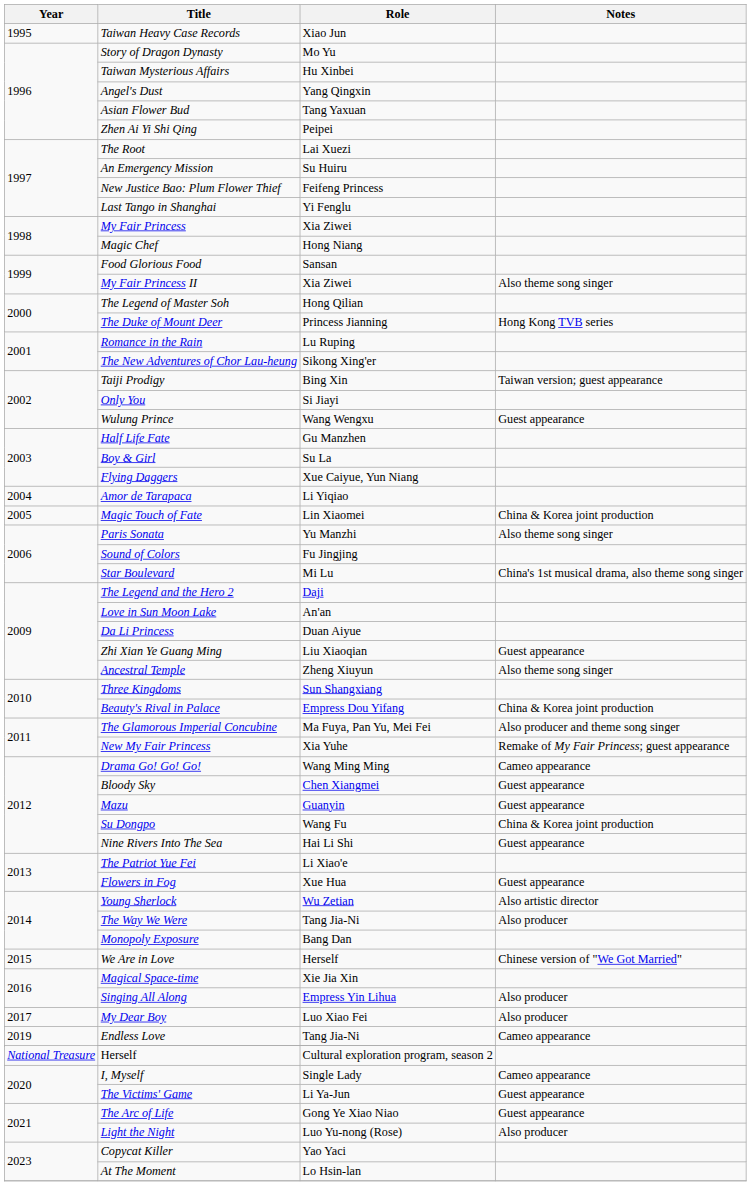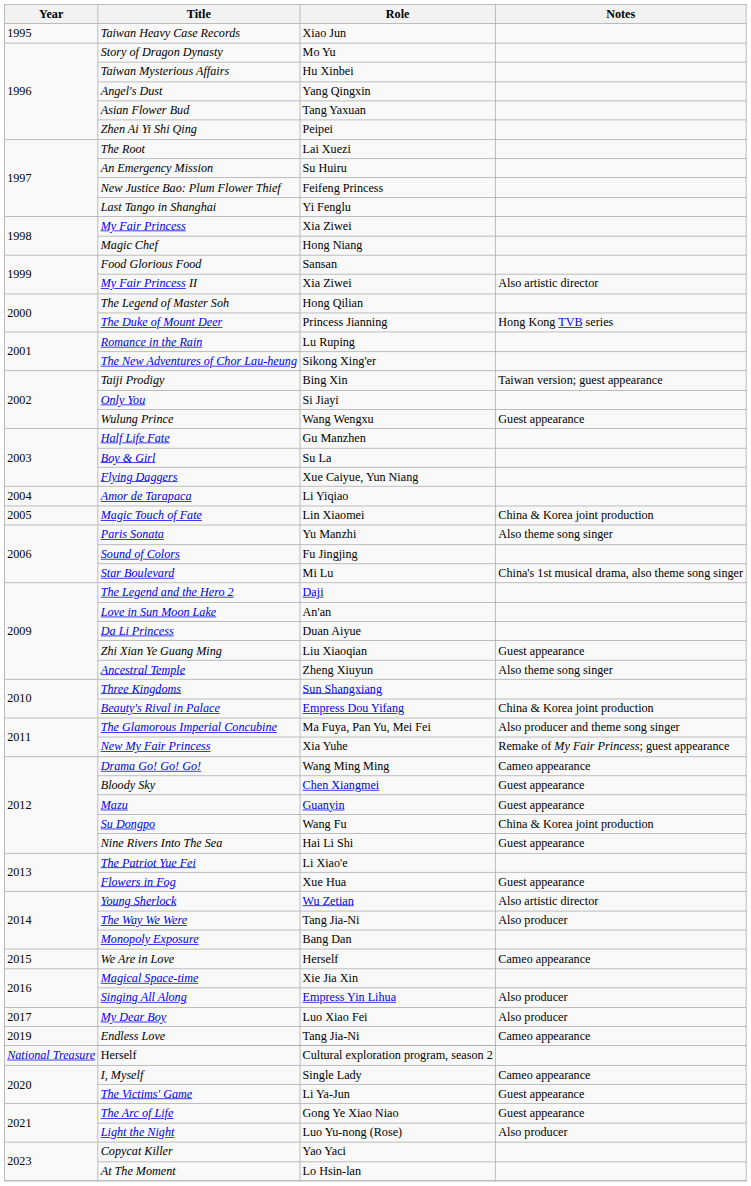 <table class="wikitable sortable">
 <tr>
 <th>Year</th>
 <th>Title</th>
 <th>Role</th>
 <th class="unsortable">Notes</th>
 </tr>
 <tr>
 <td>1995</td>
 <td><em>Taiwan Heavy Case Records</em></td>
 <td>Xiao Jun</td>
 <td></td>
 </tr>
 <tr>
 <td rowspan="5">1996</td>
 <td><em>Story of Dragon Dynasty</em></td>
 <td>Mo Yu</td>
 <td></td>
 </tr>
 <tr>
 <td><em>Taiwan Mysterious Affairs</em></td>
 <td>Hu Xinbei</td>
 <td></td>
 </tr>
 <tr>
 <td><em>Angel's Dust</em></td>
 <td>Yang Qingxin</td>
 <td></td>
 </tr>
 <tr>
 <td><em>Asian Flower Bud</em></td>
 <td>Tang Yaxuan</td>
 <td></td>
 </tr>
 <tr>
 <td><em>Zhen Ai Yi Shi Qing</em></td>
 <td>Peipei</td>
 <td></td>
 </tr>
 <tr>
 <td rowspan="4">1997</td>
 <td><em>The Root</em></td>
 <td>Lai Xuezi</td>
 <td></td>
 </tr>
 <tr>
 <td><em>An Emergency Mission</em></td>
 <td>Su Huiru</td>
 <td></td>
 </tr>
 <tr>
 <td><em>New Justice Bao: Plum Flower Thief</em></td>
 <td>Feifeng Princess</td>
 <td></td>
 </tr>
 <tr>
 <td><em>Last Tango in Shanghai</em></td>
 <td>Yi Fenglu</td>
 <td></td>
 </tr>
 <tr>
 <td rowspan="2">1998</td>
 <td><em><a href='#'>My Fair Princess</a></em></td>
 <td>Xia Ziwei</td>
 <td></td>
 </tr>
 <tr>
 <td><em>Magic Chef</em></td>
 <td>Hong Niang</td>
 <td></td>
 </tr>
 <tr>
 <td rowspan="2">1999</td>
 <td><em>Food Glorious Food</em></td>
 <td>Sansan</td>
 <td></td>
 </tr>
 <tr>
 <td><em><a href='#'>My Fair Princess</a> II</em></td>
 <td>Xia Ziwei</td>
-<td>Also theme song singer</td>
+<td>Also artistic director</td>
 </tr>
 <tr>
 <td rowspan="2">2000</td>
 <td><em>The Legend of Master Soh</em></td>
 <td>Hong Qilian</td>
 <td></td>
 </tr>
 <tr>
 <td><em><a href='#'>The Duke of Mount Deer</a></em></td>
 <td>Princess Jianning</td>
 <td>Hong Kong <a href='#'>TVB</a> series</td>
 </tr>
 <tr>
 <td rowspan="2">2001</td>
 <td><em><a href='#'>Romance in the Rain</a></em></td>
 <td>Lu Ruping</td>
 <td></td>
 </tr>
 <tr>
 <td><em><a href='#'>The New Adventures of Chor Lau-heung</a></em></td>
 <td>Sikong Xing'er</td>
 <td></td>
 </tr>
 <tr>
 <td rowspan="3">2002</td>
 <td><em>Taiji Prodigy</em></td>
 <td>Bing Xin</td>
 <td>Taiwan version; guest appearance</td>
 </tr>
 <tr>
 <td><em><a href='#'>Only You</a></em></td>
 <td>Si Jiayi</td>
 <td></td>
 </tr>
 <tr>
 <td><em>Wulung Prince</em></td>
 <td>Wang Wengxu</td>
 <td>Guest appearance</td>
 </tr>
 <tr>
 <td rowspan="3">2003</td>
 <td><em><a href='#'>Half Life Fate</a></em></td>
 <td>Gu Manzhen</td>
 <td></td>
 </tr>
 <tr>
 <td><em><a href='#'>Boy & Girl</a></em></td>
 <td>Su La</td>
 <td></td>
 </tr>
 <tr>
 <td><em><a href='#'>Flying Daggers</a></em></td>
 <td>Xue Caiyue, Yun Niang</td>
 <td></td>
 </tr>
 <tr>
 <td>2004</td>
 <td><em><a href='#'>Amor de Tarapaca</a></em></td>
 <td>Li Yiqiao</td>
 <td></td>
 </tr>
 <tr>
 <td>2005</td>
 <td><em><a href='#'>Magic Touch of Fate</a></em></td>
 <td>Lin Xiaomei</td>
 <td>China & Korea joint production</td>
 </tr>
 <tr>
 <td rowspan="3">2006</td>
 <td><em><a href='#'>Paris Sonata</a></em></td>
 <td>Yu Manzhi</td>
 <td>Also theme song singer</td>
 </tr>
 <tr>
 <td><em><a href='#'>Sound of Colors</a></em></td>
 <td>Fu Jingjing</td>
 <td></td>
 </tr>
 <tr>
 <td><em><a href='#'>Star Boulevard</a></em></td>
 <td>Mi Lu</td>
 <td>China's 1st musical drama, also theme song singer</td>
 </tr>
 <tr>
 <td rowspan="5">2009</td>
 <td><em><a href='#'>The Legend and the Hero 2</a></em></td>
 <td><a href='#'>Daji</a></td>
 <td></td>
 </tr>
 <tr>
 <td><em><a href='#'>Love in Sun Moon Lake</a></em></td>
 <td>An'an</td>
 <td></td>
 </tr>
 <tr>
 <td><em><a href='#'>Da Li Princess</a></em></td>
 <td>Duan Aiyue</td>
 <td></td>
 </tr>
 <tr>
 <td><em>Zhi Xian Ye Guang Ming</em></td>
 <td>Liu Xiaoqian</td>
 <td>Guest appearance</td>
 </tr>
 <tr>
 <td><em><a href='#'>Ancestral Temple</a></em></td>
 <td>Zheng Xiuyun</td>
 <td>Also theme song singer</td>
 </tr>
 <tr>
 <td rowspan="2">2010</td>
 <td><em><a href='#'>Three Kingdoms</a></em></td>
 <td><a href='#'>Sun Shangxiang</a></td>
 <td></td>
 </tr>
 <tr>
 <td><em><a href='#'>Beauty's Rival in Palace</a></em></td>
 <td><a href='#'>Empress Dou Yifang</a></td>
 <td>China & Korea joint production</td>
 </tr>
 <tr>
 <td rowspan="2">2011</td>
 <td><em><a href='#'>The Glamorous Imperial Concubine</a></em></td>
 <td>Ma Fuya, Pan Yu, Mei Fei</td>
 <td>Also producer and theme song singer</td>
 </tr>
 <tr>
 <td><em><a href='#'>New My Fair Princess</a></em></td>
 <td>Xia Yuhe</td>
 <td>Remake of <em>My Fair Princess</em>; guest appearance</td>
 </tr>
 <tr>
 <td rowspan=5>2012</td>
 <td><em><a href='#'>Drama Go! Go! Go!</a></em></td>
 <td>Wang Ming Ming</td>
 <td>Cameo appearance</td>
 </tr>
 <tr>
 <td><em>Bloody Sky</em></td>
 <td><a href='#'>Chen Xiangmei</a></td>
 <td>Guest appearance</td>
 </tr>
 <tr>
 <td><em><a href='#'>Mazu</a></em></td>
 <td><a href='#'>Guanyin</a></td>
 <td>Guest appearance</td>
 </tr>
 <tr>
 <td><em><a href='#'>Su Dongpo</a></em></td>
 <td>Wang Fu</td>
 <td>China & Korea joint production</td>
 </tr>
 <tr>
 <td><em>Nine Rivers Into The Sea</em></td>
 <td>Hai Li Shi</td>
 <td>Guest appearance</td>
 </tr>
 <tr>
 <td rowspan=2>2013</td>
 <td><em><a href='#'>The Patriot Yue Fei</a></em></td>
 <td>Li Xiao'e</td>
 <td></td>
 </tr>
 <tr>
 <td><em><a href='#'>Flowers in Fog</a></em></td>
 <td>Xue Hua</td>
 <td>Guest appearance</td>
 </tr>
 <tr>
 <td rowspan=3>2014</td>
 <td><em><a href='#'>Young Sherlock</a></em></td>
 <td><a href='#'>Wu Zetian</a></td>
 <td>Also artistic director</td>
 </tr>
 <tr>
 <td><em><a href='#'>The Way We Were</a></em></td>
 <td>Tang Jia-Ni</td>
 <td>Also producer</td>
 </tr>
 <tr>
 <td><em><a href='#'>Monopoly Exposure</a></em></td>
 <td>Bang Dan</td>
 <td></td>
 </tr>
 <tr>
 <td>2015</td>
 <td><em>We Are in Love</em></td>
 <td>Herself</td>
-<td>Chinese version of "<a href='#'>We Got Married</a>"</td>
+<td>Cameo appearance</td>
 </tr>
 <tr>
 <td rowspan=2>2016</td>
 <td><em><a href='#'>Magical Space-time</a></em></td>
 <td>Xie Jia Xin</td>
 <td></td>
 </tr>
 <tr>
 <td><em><a href='#'>Singing All Along</a></em></td>
 <td><a href='#'>Empress Yin Lihua</a></td>
 <td>Also producer</td>
 </tr>
 <tr>
 <td>2017</td>
 <td><em><a href='#'>My Dear Boy</a></em></td>
 <td>Luo Xiao Fei</td>
 <td>Also producer</td>
 </tr>
 <tr>
 <td rowspan="2">2019</td>
 <td><em>Endless Love</em></td>
 <td>Tang Jia-Ni</td>
 <td>Cameo appearance</td>
 </tr>
 <tr>
 </tr>
 <tr>
 <td><em><a href='#'>National Treasure</a></em></td>
 <td>Herself</td>
 <td>Cultural exploration program, season 2</td>
 </tr>
 <tr>
 <td rowspan="2">2020</td>
 <td><em>I, Myself</em></td>
 <td>Single Lady</td>
 <td>Cameo appearance</td>
 </tr>
 <tr>
 <td><em><a href='#'>The Victims' Game</a></em></td>
 <td>Li Ya-Jun</td>
 <td>Guest appearance</td>
 </tr>
 <tr>
 <td rowspan="2">2021</td>
 <td><em><a href='#'>The Arc of Life</a></em></td>
 <td>Gong Ye Xiao Niao</td>
 <td>Guest appearance</td>
 </tr>
 <tr>
 <td><em><a href='#'>Light the Night</a></em></td>
 <td>Luo Yu-nong (Rose)</td>
 <td>Also producer</td>
 </tr>
 <tr>
 <td rowspan="2">2023</td>
 <td><em>Copycat Killer</em></td>
 <td>Yao Yaci</td>
 <td></td>
 </tr>
 <tr>
 <td><em>At The Moment</em></td>
 <td>Lo Hsin-lan</td>
 <td></td>
 </tr>
 <tr>
 </tr>
 </table>
